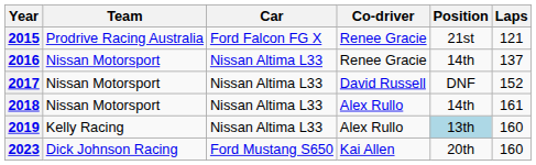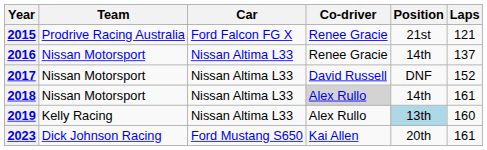 <table class="wikitable" style="font-size: 95%;">
 <tr>
 <th>Year</th>
 <th>Team</th>
 <th>Car</th>
 <th>Co-driver</th>
 <th>Position</th>
 <th>Laps</th>
 </tr>
 <tr>
 <th><a href='#'>2015</a></th>
 <td nowrap><a href='#'>Prodrive Racing Australia</a></td>
 <td nowrap><a href='#'>Ford Falcon FG X</a></td>
 <td nowrap> <a href='#'>Renee Gracie</a></td>
 <td align="center">21st</td>
 <td align="center">121</td>
 </tr>
 <tr>
 <th><a href='#'>2016</a></th>
 <td nowrap><a href='#'>Nissan Motorsport</a></td>
 <td nowrap><a href='#'>Nissan Altima L33</a></td>
 <td nowrap> Renee Gracie</td>
 <td align="center">14th</td>
 <td align="center">137</td>
 </tr>
 <tr>
 <th><a href='#'>2017</a></th>
 <td nowrap>Nissan Motorsport</td>
 <td nowrap>Nissan Altima L33</td>
 <td nowrap> <a href='#'>David Russell</a></td>
 <td align="center">DNF</td>
 <td align="center">152</td>
 </tr>
 <tr>
 <th><a href='#'>2018</a></th>
 <td nowrap>Nissan Motorsport</td>
 <td nowrap>Nissan Altima L33</td>
-<td nowrap> <a href='#'>Alex Rullo</a></td>
+<td nowrap style="background: lightgrey;"> <a href='#'>Alex Rullo</a></td>
 <td align="center">14th</td>
 <td align="center">161</td>
 </tr>
 <tr>
 <th><a href='#'>2019</a></th>
 <td nowrap>Kelly Racing</td>
 <td nowrap>Nissan Altima L33</td>
 <td nowrap> Alex Rullo</td>
 <td align="center" style="background: lightblue;">13th</td>
 <td align="center">160</td>
 </tr>
 <tr>
 <th><a href='#'>2023</a></th>
 <td nowrap><a href='#'>Dick Johnson Racing</a></td>
 <td nowrap><a href='#'>Ford Mustang S650</a></td>
 <td nowrap> <a href='#'>Kai Allen</a></td>
 <td align="center">20th</td>
-<td align="center">160</td>
+<td align="center">161</td>
 </tr>
 </table>
